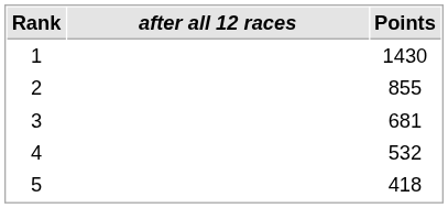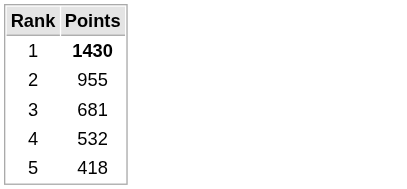 <table cellspacing="1" cellpadding="3" style="border:1px solid #aaa; font-size:86%;">
 <tr style="background:#e4e4e4;">
 <th style="border-bottom:1px solid #aaa; width:10px;">Rank</th>
-<th style="border-bottom:1px solid #aaa; width:200px;"><em>after all 12 races</em></th>
 <th style="border-bottom:1px solid #aaa; width:20px;">Points</th>
 </tr>
 <tr>
 <td align=center>1</td>
-<td><strong></strong></td>
-<td align=center>1430</td>
+<td align=center><strong>1430</strong></td>
 </tr>
 <tr>
 <td align=center>2</td>
-<td></td>
-<td align=center>855</td>
+<td align=center>955</td>
 </tr>
 <tr>
 <td align=center>3</td>
-<td></td>
 <td align=center>681</td>
 </tr>
 <tr>
 <td align=center>4</td>
-<td></td>
 <td align=center>532</td>
 </tr>
 <tr>
 <td align=center>5</td>
-<td></td>
 <td align=center>418</td>
 </tr>
 </table>
